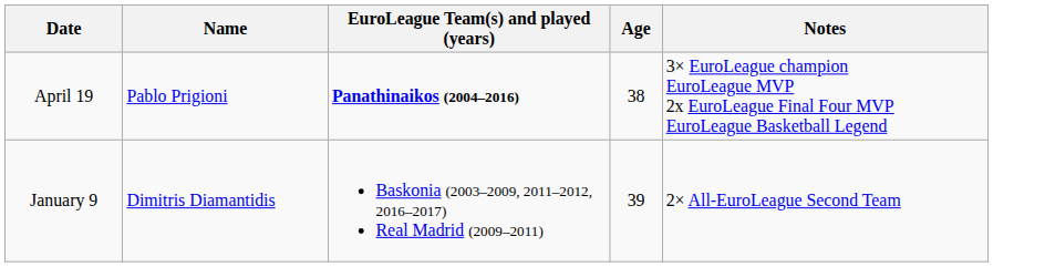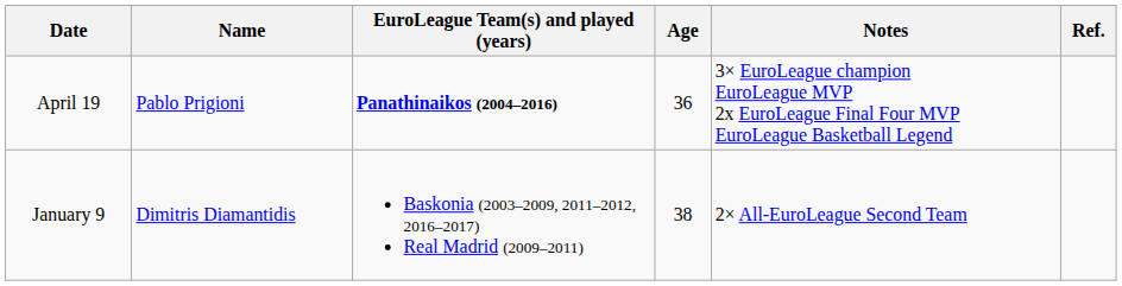 <table class="wikitable">
 <tr>
 <th style="width:100px">Date</th>
 <th style="width:180px">Name</th>
 <th style="width:250px">EuroLeague Team(s) and played (years)</th>
 <th style="width:40px">Age</th>
 <th style="width:290px">Notes</th>
+<th style="width:40px">Ref.</th>
 </tr>
 <tr>
 <td align=center>April 19</td>
 <td> <a href='#'>Pablo Prigioni</a></td>
 <td><strong> <a href='#'>Panathinaikos</a> <small>(2004–2016)</small></strong></td>
-<td align=center>38</td>
+<td align=center>36</td>
 <td>3× <a href='#'>EuroLeague champion</a><br><a href='#'>EuroLeague MVP</a><br>2x <a href='#'>EuroLeague Final Four MVP</a><br><a href='#'>EuroLeague Basketball Legend</a></td>
+<td align=center></td>
 </tr>
 <tr>
 <td align=center>January 9</td>
 <td> <a href='#'>Dimitris Diamantidis</a></td>
 <td><br><ul><li> <a href='#'>Baskonia</a> <small>(2003–2009, 2011–2012, 2016–2017)</small></li><li> <a href='#'>Real Madrid</a> <small>(2009–2011)</small></li></ul></td>
-<td align=center>39</td>
+<td align=center>38</td>
 <td>2× <a href='#'>All-EuroLeague Second Team</a></td>
+<td align=center></td>
 </tr>
 </table>
